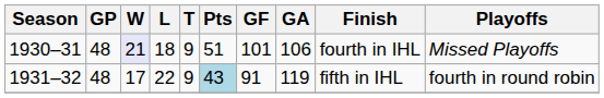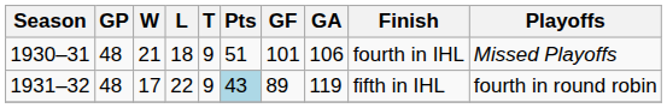 <table class="wikitable">
 <tr>
 <th>Season</th>
 <th>GP</th>
 <th>W</th>
 <th>L</th>
 <th>T</th>
 <th>Pts</th>
 <th>GF</th>
 <th>GA</th>
 <th>Finish</th>
 <th>Playoffs</th>
 </tr>
 <tr>
 <td>1930–31</td>
 <td>48</td>
-<td style="background: lavender;">21</td>
+<td>21</td>
 <td>18</td>
 <td>9</td>
 <td>51</td>
 <td>101</td>
 <td>106</td>
 <td>fourth in IHL</td>
 <td><em>Missed Playoffs</em></td>
 </tr>
 <tr>
 <td>1931–32</td>
 <td>48</td>
 <td>17</td>
 <td>22</td>
 <td>9</td>
 <td style="background: lightblue;">43</td>
-<td>91</td>
+<td>89</td>
 <td>119</td>
 <td>fifth in IHL</td>
 <td>fourth in round robin</td>
 </tr>
 <tr>
 </tr>
 </table>
